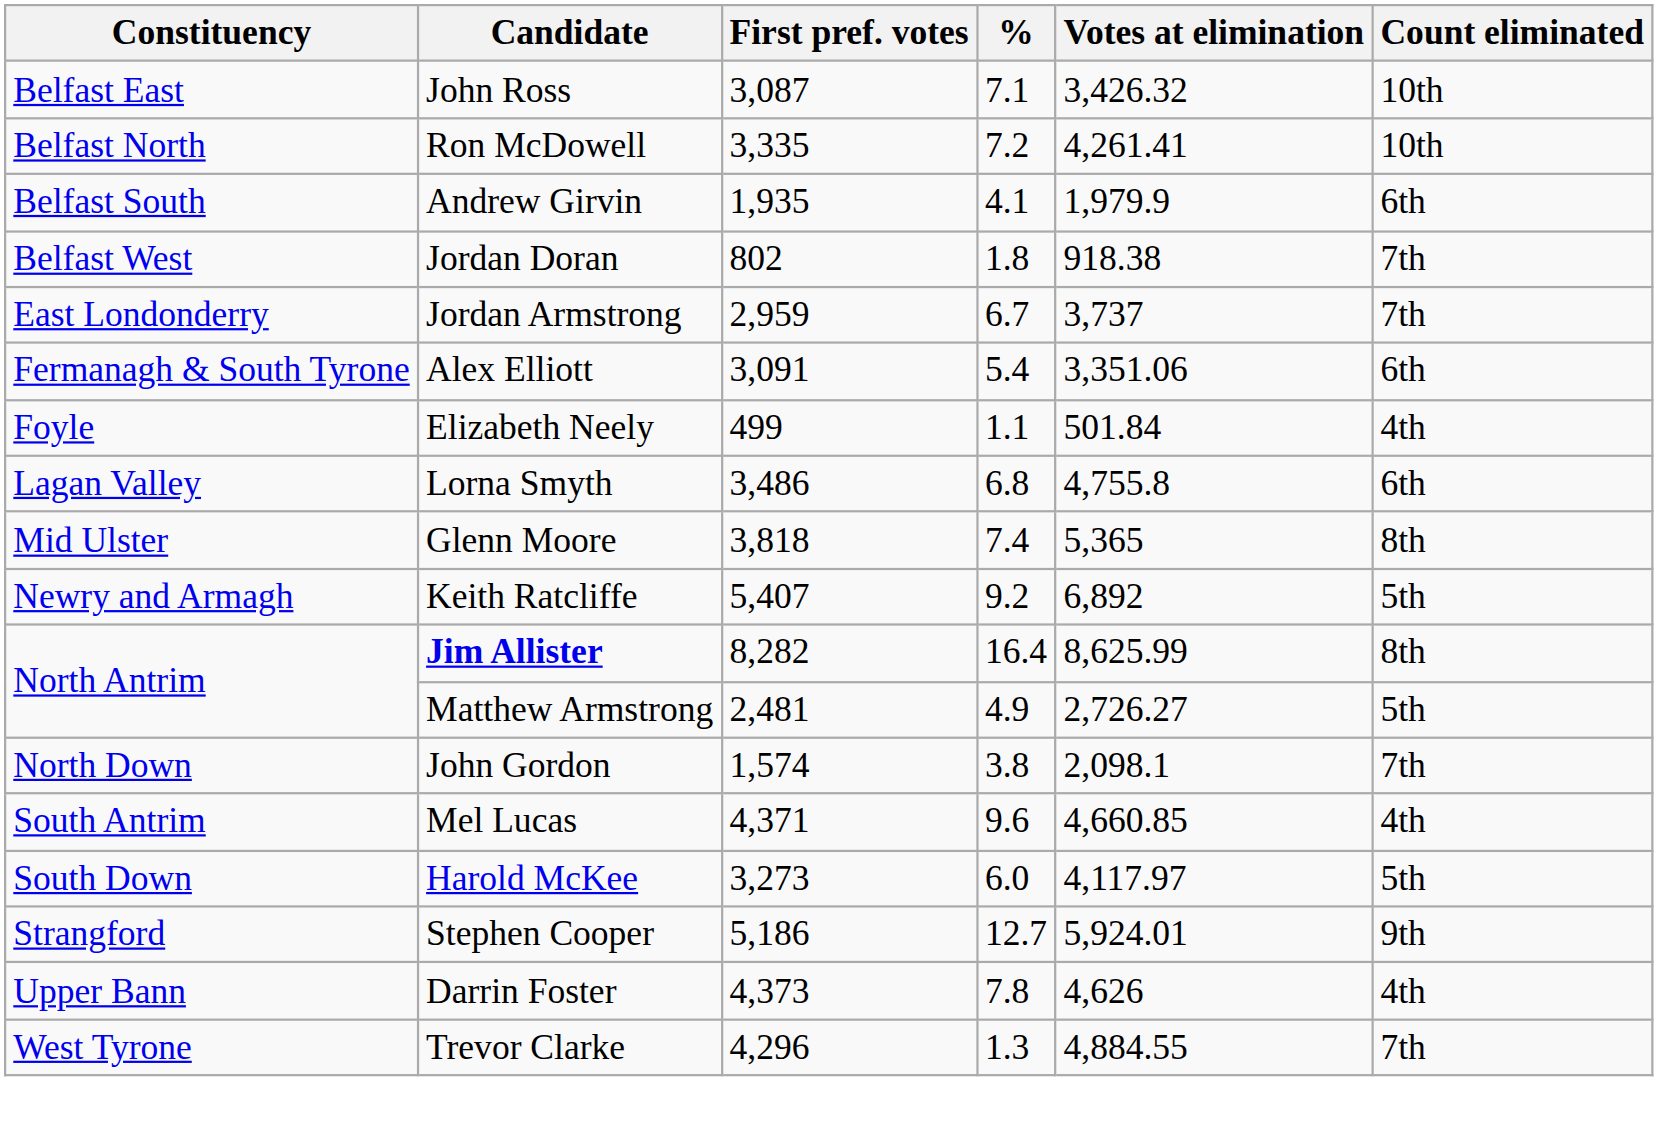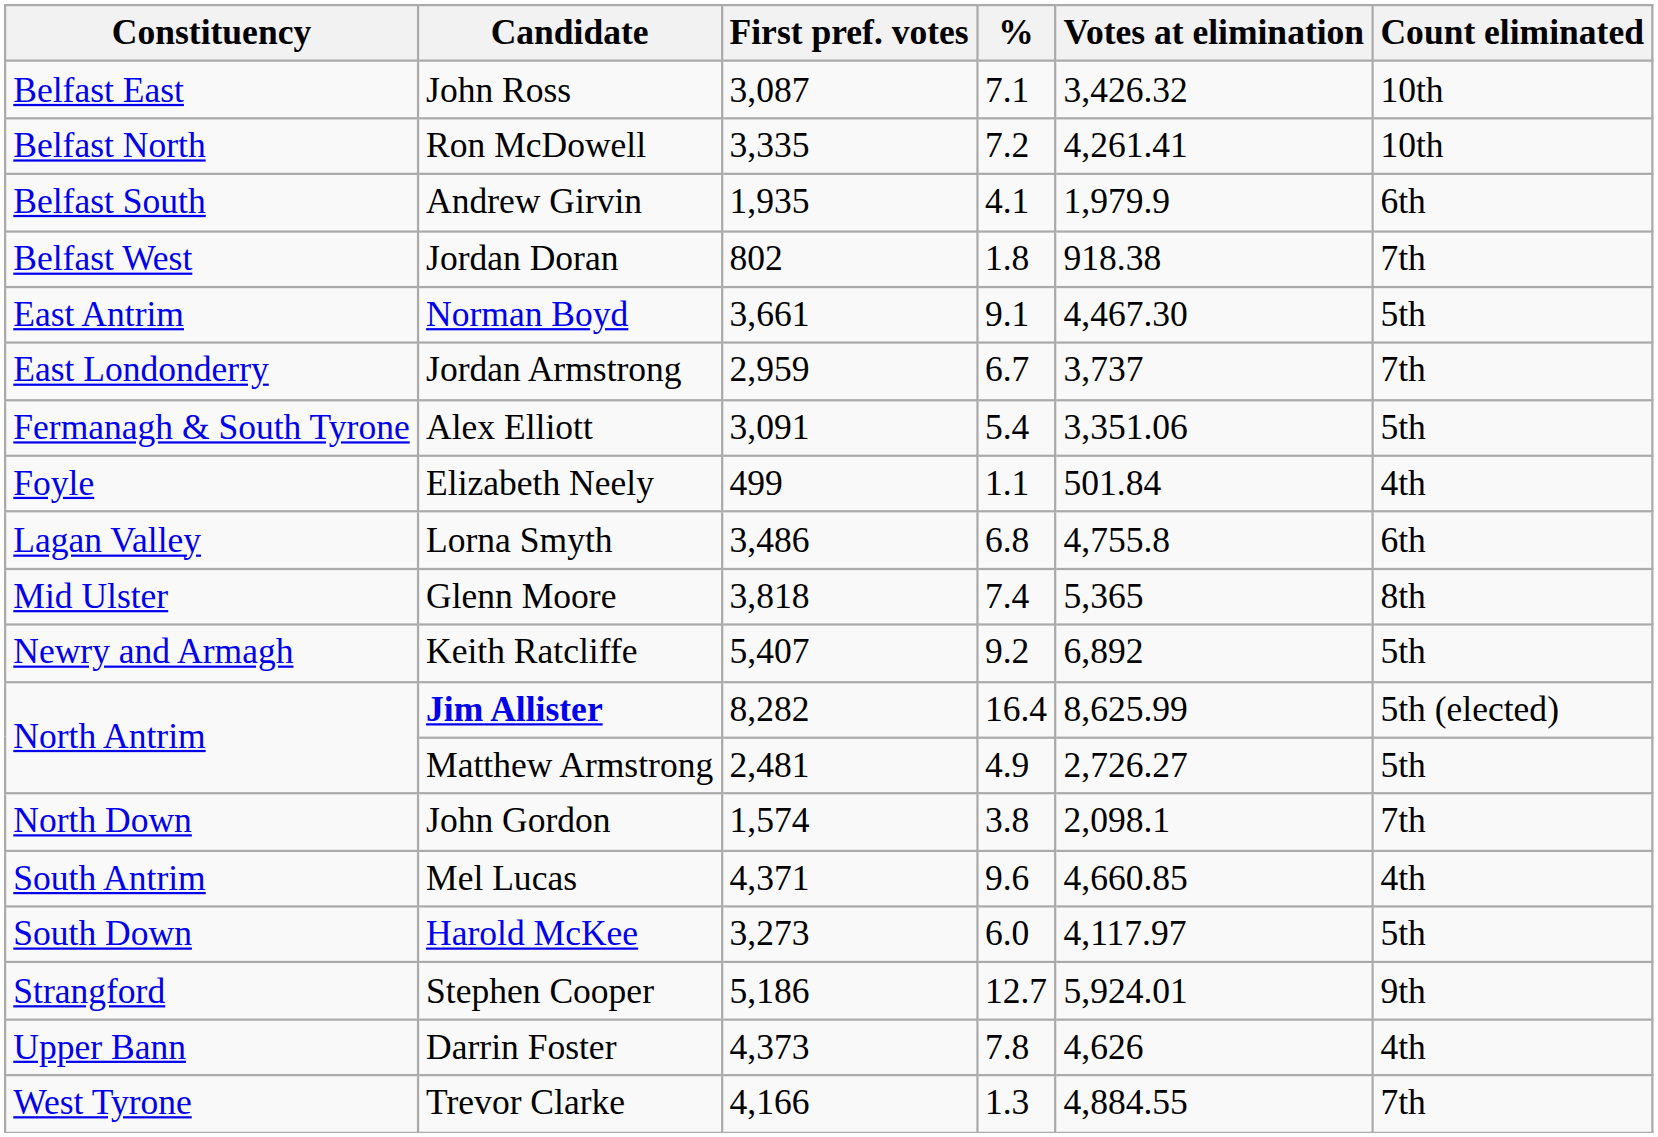 <table class="wikitable">
 <tr>
 <th>Constituency</th>
 <th>Candidate</th>
 <th>First pref. votes</th>
 <th>%</th>
 <th>Votes at elimination</th>
 <th>Count eliminated</th>
 </tr>
 <tr>
 <td><a href='#'>Belfast East</a></td>
 <td>John Ross</td>
 <td>3,087</td>
 <td>7.1</td>
 <td>3,426.32</td>
 <td>10th</td>
 </tr>
 <tr>
 <td><a href='#'>Belfast North</a></td>
 <td>Ron McDowell</td>
 <td>3,335</td>
 <td>7.2</td>
 <td>4,261.41</td>
 <td>10th</td>
 </tr>
 <tr>
 <td><a href='#'>Belfast South</a></td>
 <td>Andrew Girvin</td>
 <td>1,935</td>
 <td>4.1</td>
 <td>1,979.9</td>
 <td>6th</td>
 </tr>
 <tr>
 <td><a href='#'>Belfast West</a></td>
 <td>Jordan Doran</td>
 <td>802</td>
 <td>1.8</td>
 <td>918.38</td>
 <td>7th</td>
 </tr>
 <tr>
+<td><a href='#'>East Antrim</a></td>
+<td><a href='#'>Norman Boyd</a></td>
+<td>3,661</td>
+<td>9.1</td>
+<td>4,467.30</td>
+<td>5th</td>
+</tr>
+<tr>
 <td><a href='#'>East Londonderry</a></td>
 <td>Jordan Armstrong</td>
 <td>2,959</td>
 <td>6.7</td>
 <td>3,737</td>
 <td>7th</td>
 </tr>
 <tr>
 <td><a href='#'>Fermanagh & South Tyrone</a></td>
 <td>Alex Elliott</td>
 <td>3,091</td>
 <td>5.4</td>
 <td>3,351.06</td>
-<td>6th</td>
+<td>5th</td>
 </tr>
 <tr>
 <td><a href='#'>Foyle</a></td>
 <td>Elizabeth Neely</td>
 <td>499</td>
 <td>1.1</td>
 <td>501.84</td>
 <td>4th</td>
 </tr>
 <tr>
 <td><a href='#'>Lagan Valley</a></td>
 <td>Lorna Smyth</td>
 <td>3,486</td>
 <td>6.8</td>
 <td>4,755.8</td>
 <td>6th</td>
 </tr>
 <tr>
 <td><a href='#'>Mid Ulster</a></td>
 <td>Glenn Moore</td>
 <td>3,818</td>
 <td>7.4</td>
 <td>5,365</td>
 <td>8th</td>
 </tr>
 <tr>
 <td><a href='#'>Newry and Armagh</a></td>
 <td>Keith Ratcliffe</td>
 <td>5,407</td>
 <td>9.2</td>
 <td>6,892</td>
 <td>5th</td>
 </tr>
 <tr>
 <td rowspan="2"><a href='#'>North Antrim</a></td>
 <td><strong><a href='#'>Jim Allister</a></strong></td>
 <td>8,282</td>
 <td>16.4</td>
 <td>8,625.99</td>
-<td>8th</td>
+<td>5th (elected)</td>
 </tr>
 <tr>
 <td>Matthew Armstrong</td>
 <td>2,481</td>
 <td>4.9</td>
 <td>2,726.27</td>
 <td>5th</td>
 </tr>
 <tr>
 <td><a href='#'>North Down</a></td>
 <td>John Gordon</td>
 <td>1,574</td>
 <td>3.8</td>
 <td>2,098.1</td>
 <td>7th</td>
 </tr>
 <tr>
 <td><a href='#'>South Antrim</a></td>
 <td>Mel Lucas</td>
 <td>4,371</td>
 <td>9.6</td>
 <td>4,660.85</td>
 <td>4th</td>
 </tr>
 <tr>
 <td><a href='#'>South Down</a></td>
 <td><a href='#'>Harold McKee</a></td>
 <td>3,273</td>
 <td>6.0</td>
 <td>4,117.97</td>
 <td>5th</td>
 </tr>
 <tr>
 <td><a href='#'>Strangford</a></td>
 <td>Stephen Cooper</td>
 <td>5,186</td>
 <td>12.7</td>
 <td>5,924.01</td>
 <td>9th</td>
 </tr>
 <tr>
 <td><a href='#'>Upper Bann</a></td>
 <td>Darrin Foster</td>
 <td>4,373</td>
 <td>7.8</td>
 <td>4,626</td>
 <td>4th</td>
 </tr>
 <tr>
 <td><a href='#'>West Tyrone</a></td>
 <td>Trevor Clarke</td>
-<td>4,296</td>
+<td>4,166</td>
 <td>1.3</td>
 <td>4,884.55</td>
 <td>7th</td>
 </tr>
 </table>
